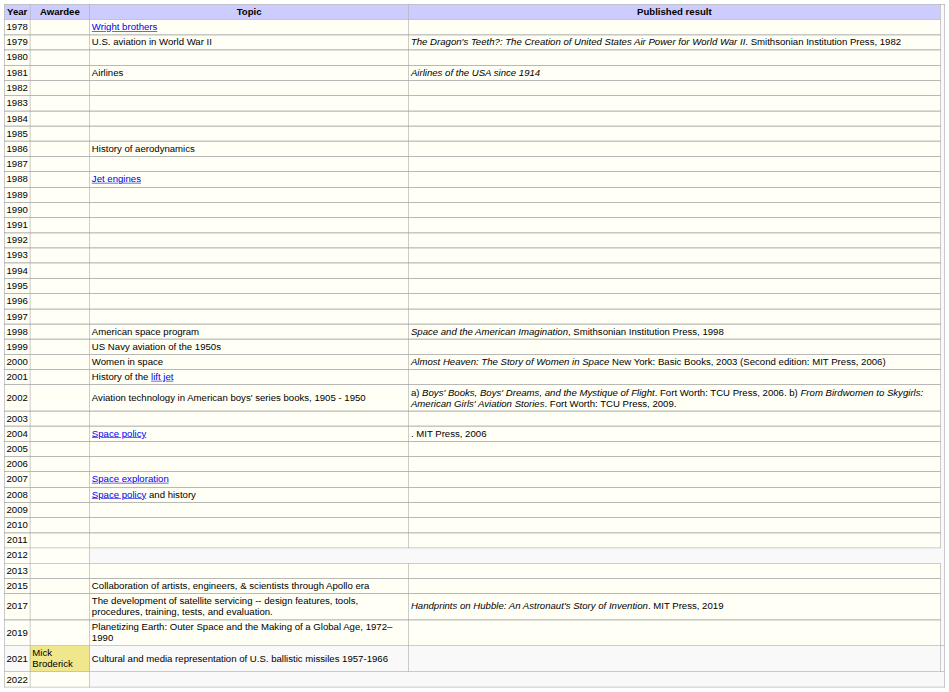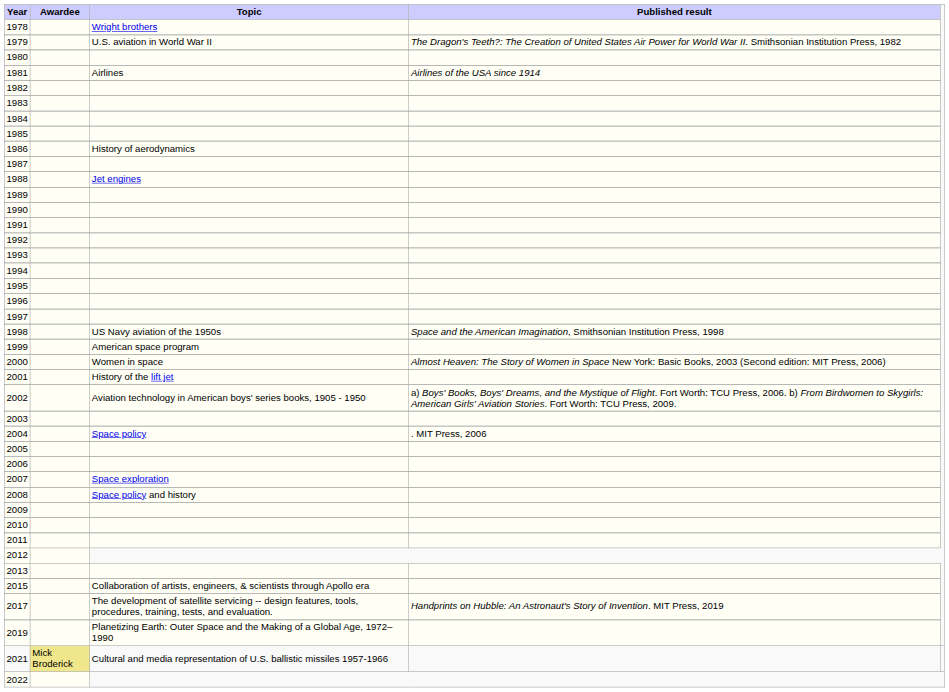 <table class="sortable wikitable">
 <tr>
 <th style="background:#ccf; width=9%">Year</th>
 <th style="background:#ccf; width=44%">Awardee</th>
 <th style="background:#ccf; width=12%">Topic</th>
 <th style="background:#ccf; width=35%">Published result</th>
 </tr>
 <tr style="background:#fffff6">
 <td align="center">1978<br></td>
 <td></td>
 <td><a href='#'>Wright brothers</a></td>
 <td></td>
 </tr>
 <tr>
 </tr>
 <tr style="background:#fffff6">
 <td align="center">1979<br></td>
 <td></td>
 <td>U.S. aviation in World War II</td>
 <td><em>The Dragon's Teeth?: The Creation of United States Air Power for World War II</em>. Smithsonian Institution Press, 1982</td>
 </tr>
 <tr>
 </tr>
 <tr style="background:#fffff6">
 <td align="center">1980<br></td>
 <td></td>
 <td></td>
 <td></td>
 </tr>
 <tr>
 </tr>
 <tr style="background:#fffff6">
 <td align="center">1981<br></td>
 <td></td>
 <td>Airlines</td>
 <td><em>Airlines of the USA since 1914</em></td>
 </tr>
 <tr>
 </tr>
 <tr style="background:#fffff6">
 <td align="center">1982<br></td>
 <td></td>
 <td></td>
 <td></td>
 </tr>
 <tr>
 </tr>
 <tr style="background:#fffff6">
 <td align="center">1983<br></td>
 <td></td>
 <td></td>
 <td></td>
 </tr>
 <tr>
 </tr>
 <tr style="background:#fffff6">
 <td align="center">1984<br></td>
 <td></td>
 <td></td>
 <td></td>
 </tr>
 <tr>
 </tr>
 <tr style="background:#fffff6">
 <td align="center">1985<br></td>
 <td></td>
 <td></td>
 <td></td>
 </tr>
 <tr>
 </tr>
 <tr style="background:#fffff6">
 <td align="center">1986<br></td>
 <td></td>
 <td>History of aerodynamics</td>
 <td></td>
 </tr>
 <tr>
 </tr>
 <tr style="background:#fffff6">
 <td align="center">1987<br></td>
 <td></td>
 <td></td>
 <td></td>
 </tr>
 <tr>
 </tr>
 <tr style="background:#fffff6">
 <td align="center">1988<br></td>
 <td></td>
 <td><a href='#'>Jet engines</a></td>
 <td></td>
 </tr>
 <tr>
 </tr>
 <tr style="background:#fffff6">
 <td align="center">1989<br></td>
 <td></td>
 <td></td>
 <td></td>
 </tr>
 <tr>
 </tr>
 <tr style="background:#fffff6">
 <td align="center">1990<br></td>
 <td></td>
 <td></td>
 <td></td>
 </tr>
 <tr>
 </tr>
 <tr style="background:#fffff6">
 <td align="center">1991<br></td>
 <td></td>
 <td></td>
 <td></td>
 </tr>
 <tr>
 </tr>
 <tr style="background:#fffff6">
 <td align="center">1992<br></td>
 <td></td>
 <td></td>
 <td></td>
 </tr>
 <tr>
 </tr>
 <tr style="background:#fffff6">
 <td align="center">1993<br></td>
 <td></td>
 <td></td>
 <td></td>
 </tr>
 <tr>
 </tr>
 <tr style="background:#fffff6">
 <td align="center">1994<br></td>
 <td></td>
 <td></td>
 <td></td>
 </tr>
 <tr>
 </tr>
 <tr style="background:#fffff6">
 <td align="center">1995<br></td>
 <td></td>
 <td></td>
 <td></td>
 </tr>
 <tr>
 </tr>
 <tr style="background:#fffff6">
 <td align="center">1996<br></td>
 <td></td>
 <td></td>
 <td></td>
 </tr>
 <tr>
 </tr>
 <tr style="background:#fffff6">
 <td align="center">1997<br></td>
 <td></td>
 <td></td>
 <td></td>
 </tr>
 <tr>
 </tr>
 <tr style="background:#fffff6">
 <td align="center">1998<br></td>
 <td></td>
-<td>American space program</td>
+<td>US Navy aviation of the 1950s</td>
 <td><em>Space and the American Imagination</em>, Smithsonian Institution Press, 1998</td>
 </tr>
 <tr>
 </tr>
 <tr style="background:#fffff6">
 <td align="center">1999<br></td>
 <td></td>
-<td>US Navy aviation of the 1950s</td>
+<td>American space program</td>
 <td></td>
 </tr>
 <tr>
 </tr>
 <tr style="background:#fffff6">
 <td align="center">2000<br></td>
 <td></td>
 <td>Women in space</td>
 <td><em>Almost Heaven: The Story of Women in Space</em> New York: Basic Books, 2003 (Second edition: MIT Press, 2006)</td>
 </tr>
 <tr>
 </tr>
 <tr style="background:#fffff6">
 <td align="center">2001<br></td>
 <td></td>
 <td>History of the <a href='#'>lift jet</a></td>
 <td></td>
 </tr>
 <tr>
 </tr>
 <tr style="background:#fffff6">
 <td align="center">2002<br></td>
 <td></td>
 <td>Aviation technology in American boys' series books, 1905 - 1950</td>
 <td>a)  <em>Boys' Books, Boys' Dreams, and the Mystique of Flight</em>. Fort Worth: TCU Press, 2006.   b)  <em>From Birdwomen to Skygirls: American Girls' Aviation Stories</em>. Fort Worth: TCU Press, 2009.</td>
 </tr>
 <tr>
 </tr>
 <tr style="background:#fffff6">
 <td align="center">2003<br></td>
 <td></td>
 <td></td>
 <td></td>
 </tr>
 <tr>
 </tr>
 <tr style="background:#fffff6">
 <td align="center">2004<br></td>
 <td></td>
 <td><a href='#'>Space policy</a></td>
 <td>. MIT Press, 2006</td>
 </tr>
 <tr>
 </tr>
 <tr style="background:#fffff6">
 <td align="center">2005<br></td>
 <td></td>
 <td></td>
 <td></td>
 </tr>
 <tr>
 </tr>
 <tr style="background:#fffff6">
 <td align="center">2006<br></td>
 <td></td>
 <td></td>
 <td></td>
 </tr>
 <tr>
 </tr>
 <tr style="background:#fffff6">
 <td align="center">2007<br></td>
 <td></td>
 <td><a href='#'>Space exploration</a></td>
 <td></td>
 </tr>
 <tr>
 </tr>
 <tr style="background:#fffff6">
 <td align="center">2008<br></td>
 <td></td>
 <td><a href='#'>Space policy</a> and history</td>
 <td></td>
 </tr>
 <tr>
 </tr>
 <tr style="background:#fffff6">
 <td align="center">2009<br></td>
 <td></td>
 <td></td>
 <td></td>
 </tr>
 <tr>
 </tr>
 <tr style="background:#fffff6">
 <td align="center">2010<br></td>
 <td></td>
 <td></td>
 <td></td>
 </tr>
 <tr>
 </tr>
 <tr style="background:#fffff6">
 <td align="center">2011<br></td>
 <td></td>
 <td></td>
 <td></td>
 </tr>
 <tr style="background:#fffff6">
 <td align="center">2012<br></td>
 <td></td>
 </tr>
 <tr style="background:#fffff6">
 <td align="center">2013<br></td>
 <td></td>
 <td></td>
 <td></td>
 </tr>
 <tr>
 </tr>
 <tr style="background:#fffff6">
 <td align="center">2015<br></td>
 <td></td>
 <td>Collaboration of artists, engineers, & scientists through Apollo era</td>
 <td></td>
 </tr>
 <tr>
 </tr>
 <tr style="background:#fffff6">
 <td align="center">2017<br></td>
 <td></td>
 <td>The development of satellite servicing -- design features, tools, procedures, training, tests, and evaluation.</td>
 <td><em>Handprints on Hubble: An Astronaut's Story of Invention</em>. MIT Press, 2019</td>
 </tr>
 <tr>
 </tr>
 <tr style="background:#fffff6">
 <td align="center">2019<br></td>
 <td></td>
 <td>Planetizing Earth: Outer Space and the Making of a Global Age, 1972–1990</td>
 <td></td>
 </tr>
 <tr>
 <td>2021</td>
 <td style="background: khaki;">Mick Broderick</td>
 <td>Cultural and media representation of U.S. ballistic missiles 1957-1966</td>
 <td></td>
 <td></td>
 </tr>
 <tr style="background:#fffff6">
 <td align="center">2022<br></td>
 <td></td>
 </tr>
 </table>
